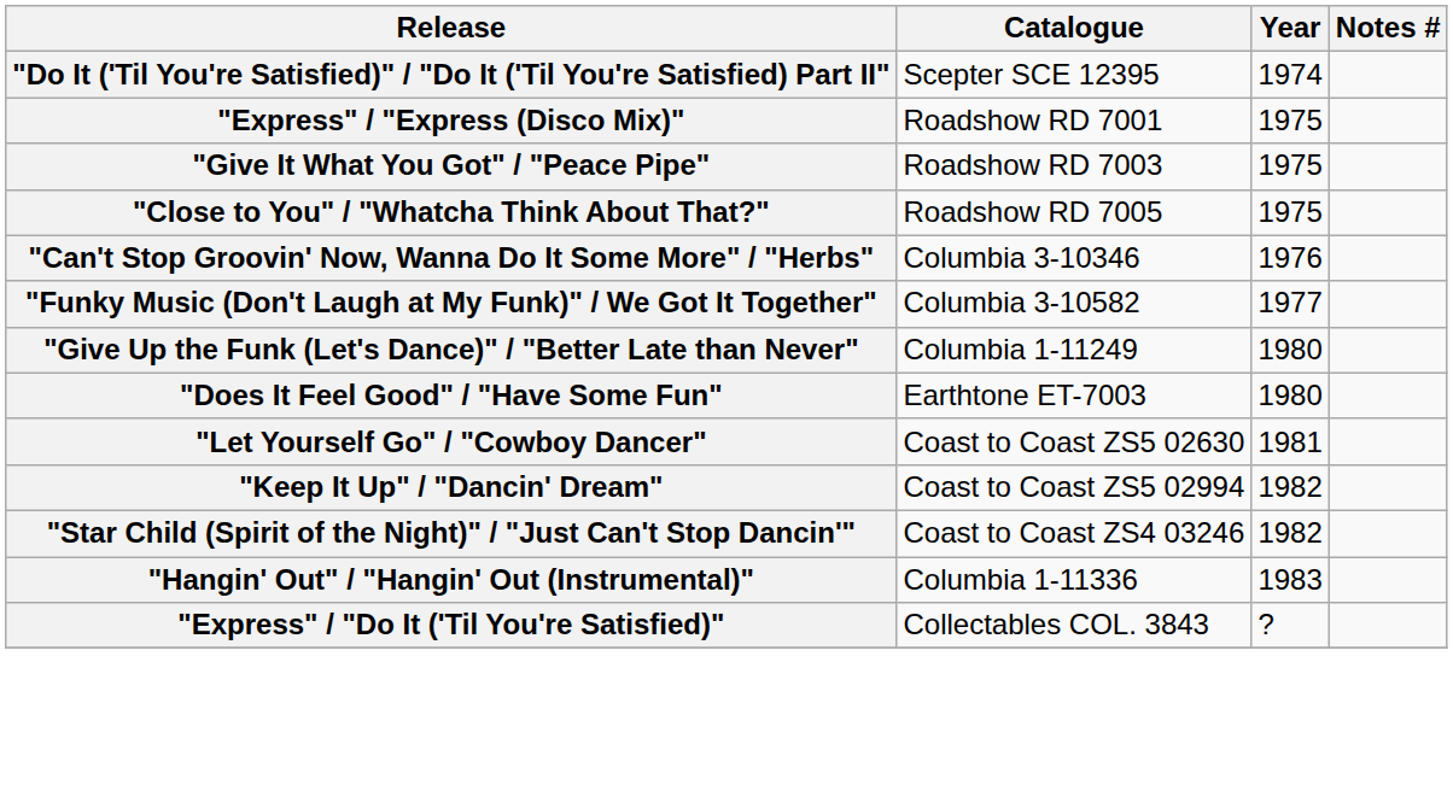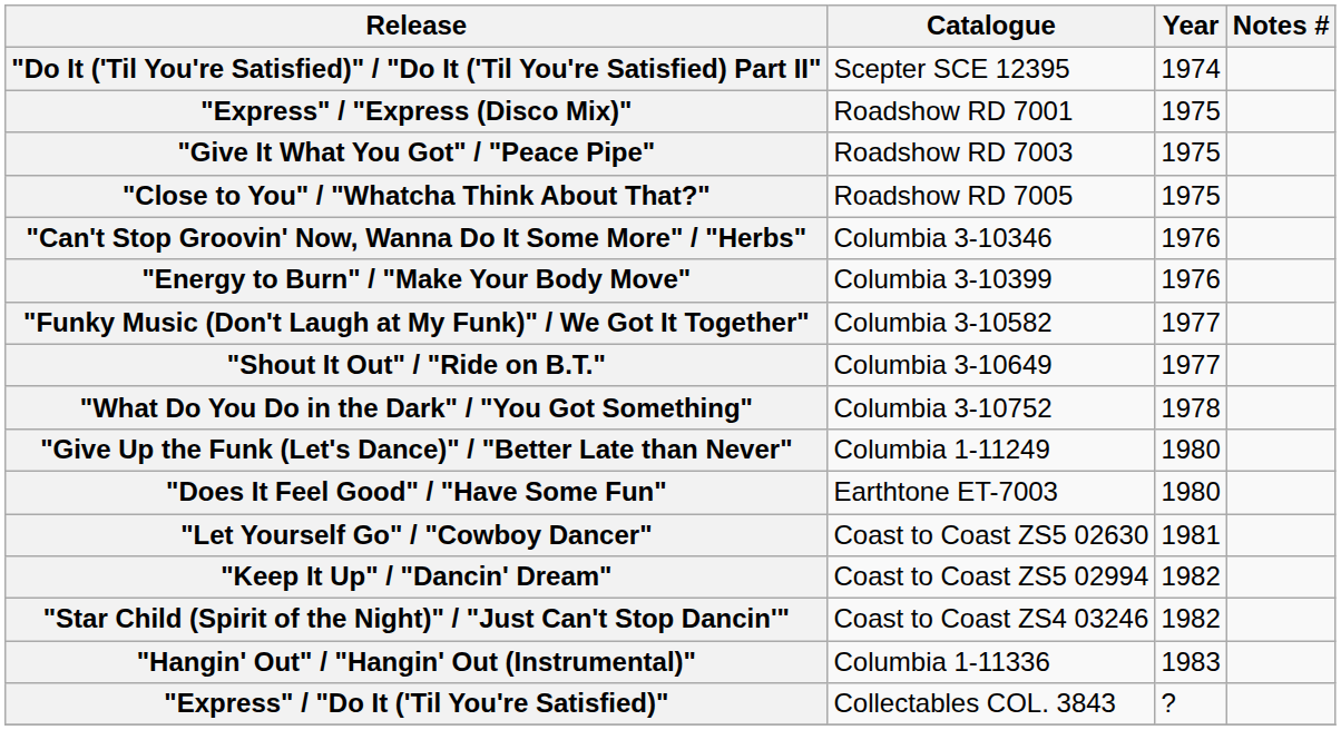 <table class="wikitable plainrowheaders sortable">
 <tr>
 <th scope="col" class="unsortable">Release</th>
 <th scope="col">Catalogue</th>
 <th scope="col">Year</th>
 <th scope="col" class="unsortable">Notes #</th>
 </tr>
 <tr>
 <th scope="row">"Do It ('Til You're Satisfied)" / "Do It ('Til You're Satisfied) Part II"</th>
 <td>Scepter SCE 12395</td>
 <td>1974</td>
 <td></td>
 </tr>
 <tr>
 <th scope="row">"Express" / "Express (Disco Mix)"</th>
 <td>Roadshow RD 7001</td>
 <td>1975</td>
 <td></td>
 </tr>
 <tr>
 <th scope="row">"Give It What You Got" / "Peace Pipe"</th>
 <td>Roadshow RD 7003</td>
 <td>1975</td>
 <td></td>
 </tr>
 <tr>
 <th scope="row">"Close to You" / "Whatcha Think About That?"</th>
 <td>Roadshow RD 7005</td>
 <td>1975</td>
 <td></td>
 </tr>
 <tr>
 <th scope="row">"Can't Stop Groovin' Now, Wanna Do It Some More" / "Herbs"</th>
 <td>Columbia 3-10346</td>
 <td>1976</td>
 <td></td>
 </tr>
 <tr>
+<th scope="row">"Energy to Burn" / "Make Your Body Move"</th>
+<td>Columbia 3-10399</td>
+<td>1976</td>
+<td></td>
+</tr>
+<tr>
 <th scope="row">"Funky Music (Don't Laugh at My Funk)" / We Got It Together"</th>
 <td>Columbia 3-10582</td>
 <td>1977</td>
+<td></td>
+</tr>
+<tr>
+<th scope="row">"Shout It Out" / "Ride on B.T."</th>
+<td>Columbia 3-10649</td>
+<td>1977</td>
+<td></td>
+</tr>
+<tr>
+<th scope="row">"What Do You Do in the Dark" / "You Got Something"</th>
+<td>Columbia 3-10752</td>
+<td>1978</td>
 <td></td>
 </tr>
 <tr>
 <th scope="row">"Give Up the Funk (Let's Dance)" / "Better Late than Never"</th>
 <td>Columbia 1-11249</td>
 <td>1980</td>
 <td></td>
 </tr>
 <tr>
 <th scope="row">"Does It Feel Good" / "Have Some Fun"</th>
 <td>Earthtone ET-7003</td>
 <td>1980</td>
 <td></td>
 </tr>
 <tr>
 <th scope="row">"Let Yourself Go" / "Cowboy Dancer"</th>
 <td>Coast to Coast ZS5 02630</td>
 <td>1981</td>
 <td></td>
 </tr>
 <tr>
 <th scope="row">"Keep It Up" / "Dancin' Dream"</th>
 <td>Coast to Coast ZS5 02994</td>
 <td>1982</td>
 <td></td>
 </tr>
 <tr>
 <th scope="row">"Star Child (Spirit of the Night)" / "Just Can't Stop Dancin'"</th>
 <td>Coast to Coast ZS4 03246</td>
 <td>1982</td>
 <td></td>
 </tr>
 <tr>
 <th scope="row">"Hangin' Out" / "Hangin' Out (Instrumental)"</th>
 <td>Columbia 1-11336</td>
 <td>1983</td>
 <td></td>
 </tr>
 <tr>
 <th scope="row">"Express" / "Do It ('Til You're Satisfied)"</th>
 <td>Collectables COL. 3843</td>
 <td>?</td>
 <td></td>
 </tr>
 <tr>
 </tr>
 </table>
